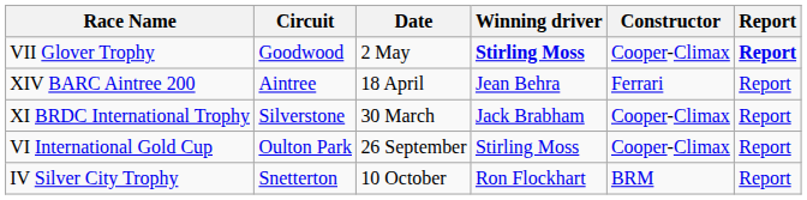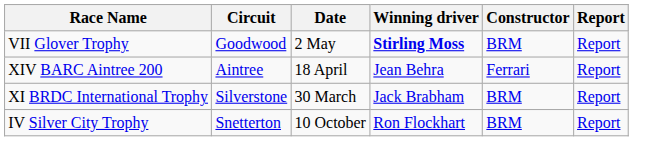 <table class="wikitable" style="font-size:95%">
 <tr>
 <th>Race Name</th>
 <th>Circuit</th>
 <th>Date</th>
 <th>Winning driver</th>
 <th>Constructor</th>
 <th>Report</th>
 </tr>
 <tr>
 <td> VII <a href='#'>Glover Trophy</a></td>
 <td><a href='#'>Goodwood</a></td>
 <td>2 May</td>
 <td><strong> <a href='#'>Stirling Moss</a></strong></td>
-<td> <a href='#'>Cooper</a>-<a href='#'>Climax</a></td>
-<td><strong><a href='#'>Report</a></strong></td>
+<td> <a href='#'>BRM</a></td>
+<td><a href='#'>Report</a></td>
 </tr>
 <tr>
 <td> XIV <a href='#'>BARC Aintree 200</a></td>
 <td><a href='#'>Aintree</a></td>
 <td>18 April</td>
 <td> <a href='#'>Jean Behra</a></td>
 <td> <a href='#'>Ferrari</a></td>
 <td><a href='#'>Report</a></td>
 </tr>
 <tr>
 <td> XI <a href='#'>BRDC International Trophy</a></td>
 <td><a href='#'>Silverstone</a></td>
 <td>30 March</td>
 <td> <a href='#'>Jack Brabham</a></td>
-<td> <a href='#'>Cooper</a>-<a href='#'>Climax</a></td>
-<td><a href='#'>Report</a></td>
-</tr>
-<tr>
-<td> VI <a href='#'>International Gold Cup</a></td>
-<td><a href='#'>Oulton Park</a></td>
-<td>26 September</td>
-<td> <a href='#'>Stirling Moss</a></td>
-<td> <a href='#'>Cooper</a>-<a href='#'>Climax</a></td>
+<td> <a href='#'>BRM</a></td>
 <td><a href='#'>Report</a></td>
 </tr>
 <tr>
 <td> IV <a href='#'>Silver City Trophy</a></td>
 <td><a href='#'>Snetterton</a></td>
 <td>10 October</td>
 <td> <a href='#'>Ron Flockhart</a></td>
 <td> <a href='#'>BRM</a></td>
 <td><a href='#'>Report</a></td>
 </tr>
 </table>
